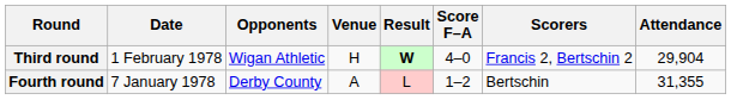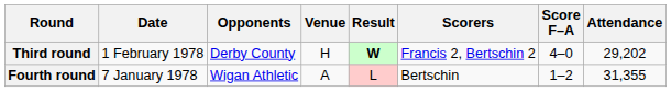 <table class="wikitable plainrowheaders" style="text-align:center">
 <tr>
 <th scope="col">Round</th>
 <th scope="col">Date</th>
 <th scope="col">Opponents</th>
 <th scope="col">Venue</th>
 <th scope="col">Result</th>
+<th scope="col">Scorers</th>
 <th scope="col">Score<br>F–A</th>
-<th scope="col">Scorers</th>
 <th scope="col">Attendance</th>
 </tr>
 <tr>
 <th scope="row">Third round</th>
 <td align="left">1 February 1978</td>
-<td align="left"><a href='#'>Wigan Athletic</a></td>
+<td align="left"><a href='#'>Derby County</a></td>
 <td>H</td>
 <td style="background:#cfc"><strong>W</strong></td>
+<td align="left"><a href='#'>Francis</a> 2, <a href='#'>Bertschin</a> 2</td>
 <td>4–0</td>
-<td align="left"><a href='#'>Francis</a> 2, <a href='#'>Bertschin</a> 2</td>
-<td>29,904</td>
+<td>29,202</td>
 </tr>
 <tr>
 <th scope="row">Fourth round</th>
 <td align="left">7 January 1978</td>
-<td align="left"><a href='#'>Derby County</a></td>
+<td align="left"><a href='#'>Wigan Athletic</a></td>
 <td>A</td>
 <td style="background:#fcc">L</td>
+<td align="left">Bertschin</td>
 <td>1–2</td>
-<td align="left">Bertschin</td>
 <td>31,355</td>
 </tr>
 </table>
